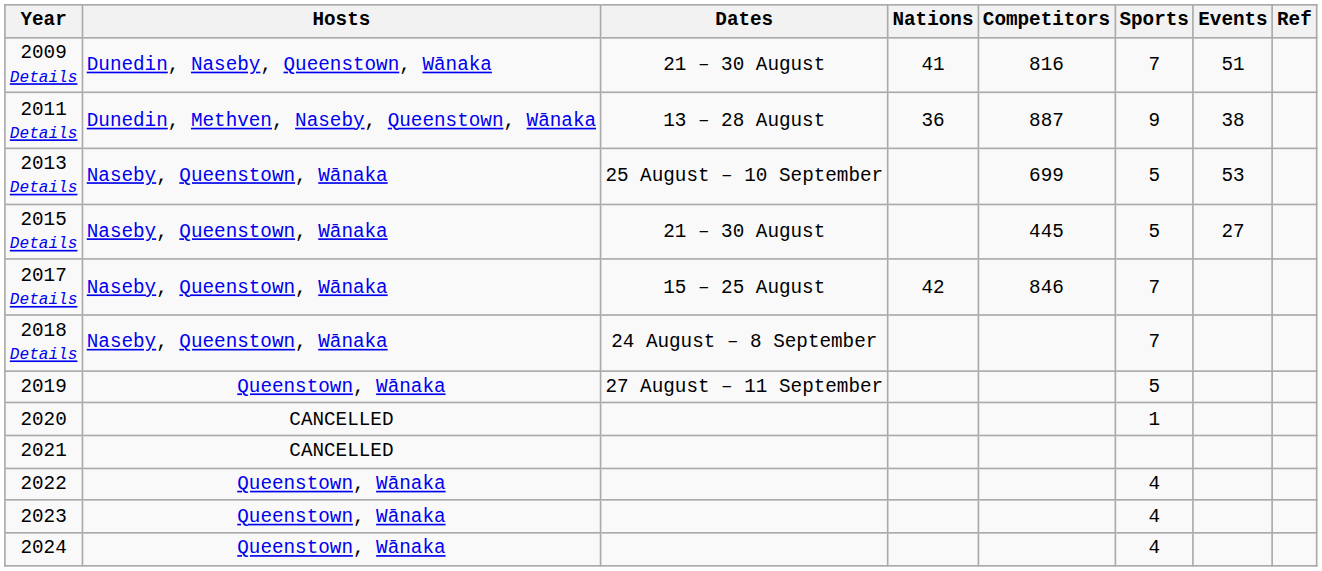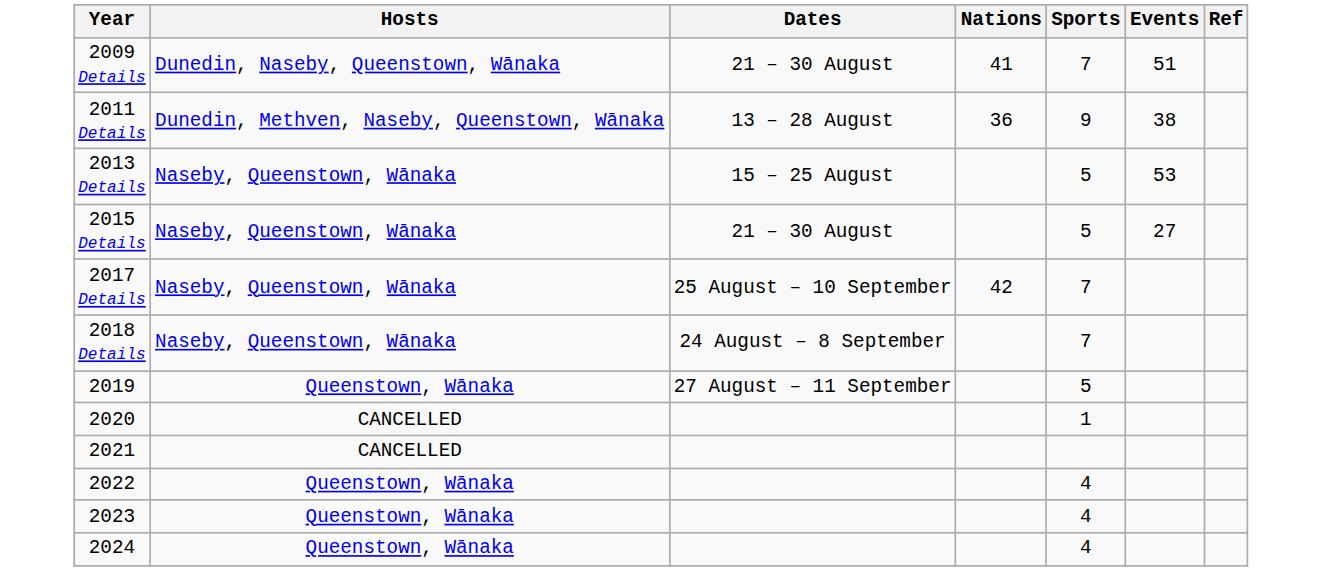 <table class="wikitable" style="text-align:center; font-size:90%; margin:1em auto;">
 <tr>
 <th>Year</th>
 <th>Hosts</th>
 <th>Dates</th>
 <th>Nations</th>
-<th>Competitors</th>
 <th>Sports</th>
 <th>Events</th>
 <th>Ref</th>
 </tr>
 <tr>
 <td>2009<br><small><em><a href='#'>Details</a></em></small></td>
 <td align=left><a href='#'>Dunedin</a>, <a href='#'>Naseby</a>, <a href='#'>Queenstown</a>, <a href='#'>Wānaka</a></td>
 <td>21 – 30 August</td>
 <td>41</td>
-<td>816</td>
 <td>7</td>
 <td>51</td>
 <td></td>
 </tr>
 <tr>
 <td>2011<br><small><em><a href='#'>Details</a></em></small></td>
 <td align=left><a href='#'>Dunedin</a>, <a href='#'>Methven</a>, <a href='#'>Naseby</a>, <a href='#'>Queenstown</a>, <a href='#'>Wānaka</a></td>
 <td>13 – 28 August</td>
 <td>36</td>
-<td>887</td>
 <td>9</td>
 <td>38</td>
 <td></td>
 </tr>
 <tr>
 <td>2013<br><small><em><a href='#'>Details</a></em></small></td>
 <td align=left><a href='#'>Naseby</a>, <a href='#'>Queenstown</a>, <a href='#'>Wānaka</a></td>
-<td>25 August – 10 September</td>
+<td>15 – 25 August</td>
 <td></td>
-<td>699</td>
 <td>5</td>
 <td>53</td>
 <td></td>
 </tr>
 <tr>
 <td>2015<br><small><em><a href='#'>Details</a></em></small></td>
 <td align=left><a href='#'>Naseby</a>, <a href='#'>Queenstown</a>, <a href='#'>Wānaka</a></td>
 <td>21 – 30 August</td>
 <td></td>
-<td>445</td>
 <td>5</td>
 <td>27</td>
 <td></td>
 </tr>
 <tr>
 <td>2017<br><small><em><a href='#'>Details</a></em></small></td>
 <td align=left><a href='#'>Naseby</a>, <a href='#'>Queenstown</a>, <a href='#'>Wānaka</a></td>
-<td>15 – 25 August</td>
+<td>25 August – 10 September</td>
 <td>42</td>
-<td>846</td>
 <td>7</td>
 <td></td>
 <td></td>
 </tr>
 <tr>
 <td>2018<br><small><em><a href='#'>Details</a></em></small></td>
 <td align=left><a href='#'>Naseby</a>, <a href='#'>Queenstown</a>, <a href='#'>Wānaka</a></td>
 <td>24 August – 8 September</td>
-<td></td>
 <td></td>
 <td>7</td>
 <td></td>
 <td></td>
 </tr>
 <tr>
 <td>2019</td>
 <td><a href='#'>Queenstown</a>, <a href='#'>Wānaka</a></td>
 <td>27 August – 11 September</td>
 <td></td>
-<td></td>
 <td>5</td>
 <td></td>
 <td></td>
 </tr>
 <tr>
 <td>2020</td>
 <td>CANCELLED</td>
-<td></td>
 <td></td>
 <td></td>
 <td>1</td>
 <td></td>
 <td></td>
 </tr>
 <tr>
 <td>2021</td>
 <td>CANCELLED</td>
 <td></td>
 <td></td>
 <td></td>
 <td></td>
 <td></td>
-<td></td>
 </tr>
 <tr>
 <td>2022</td>
 <td><a href='#'>Queenstown</a>, <a href='#'>Wānaka</a></td>
-<td></td>
 <td></td>
 <td></td>
 <td>4</td>
 <td></td>
 <td></td>
 </tr>
 <tr>
 <td>2023</td>
 <td><a href='#'>Queenstown</a>, <a href='#'>Wānaka</a></td>
 <td></td>
 <td></td>
-<td></td>
 <td>4</td>
 <td></td>
 <td></td>
 </tr>
 <tr>
 <td>2024</td>
 <td><a href='#'>Queenstown</a>, <a href='#'>Wānaka</a></td>
 <td></td>
 <td></td>
-<td></td>
 <td>4</td>
 <td></td>
 <td></td>
 </tr>
 </table>
